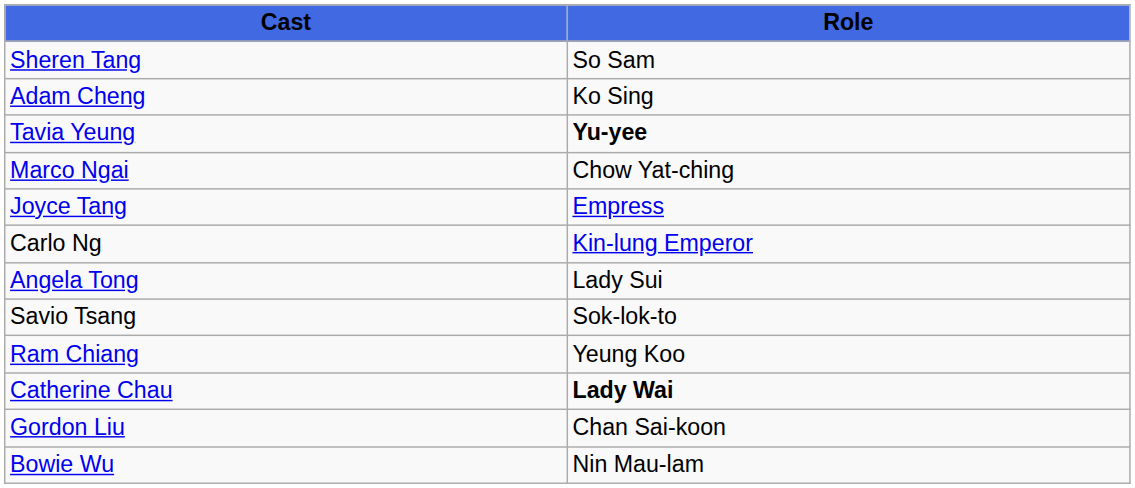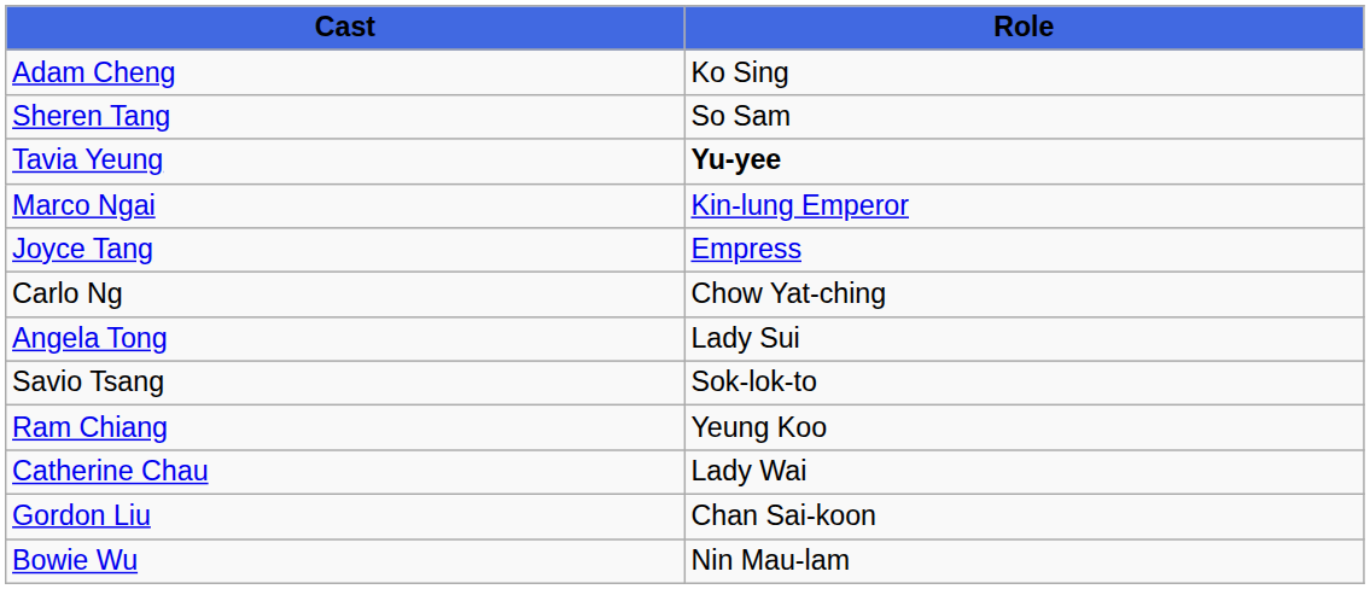 <table class="wikitable">
 <tr>
 <th style="background:RoyalBlue; width:17%">Cast</th>
 <th style="background:RoyalBlue; width:17%">Role</th>
 </tr>
 <tr>
+<td><a href='#'>Adam Cheng</a></td>
+<td>Ko Sing</td>
+</tr>
+<tr>
 <td><a href='#'>Sheren Tang</a></td>
 <td>So Sam</td>
-</tr>
-<tr>
-<td><a href='#'>Adam Cheng</a></td>
-<td>Ko Sing</td>
 </tr>
 <tr>
 <td><a href='#'>Tavia Yeung</a></td>
 <td><strong>Yu-yee</strong></td>
 </tr>
 <tr>
 <td><a href='#'>Marco Ngai</a></td>
-<td>Chow Yat-ching</td>
+<td><a href='#'>Kin-lung Emperor</a></td>
 </tr>
 <tr>
 <td><a href='#'>Joyce Tang</a></td>
 <td><a href='#'>Empress</a></td>
 </tr>
 <tr>
 <td>Carlo Ng</td>
-<td><a href='#'>Kin-lung Emperor</a></td>
+<td>Chow Yat-ching</td>
 </tr>
 <tr>
 <td><a href='#'>Angela Tong</a></td>
 <td>Lady Sui</td>
 </tr>
 <tr>
 <td>Savio Tsang</td>
 <td>Sok-lok-to</td>
 </tr>
 <tr>
 <td><a href='#'>Ram Chiang</a></td>
 <td>Yeung Koo</td>
 </tr>
 <tr>
 <td><a href='#'>Catherine Chau</a></td>
-<td><strong>Lady Wai</strong></td>
+<td>Lady Wai</td>
 </tr>
 <tr>
 <td><a href='#'>Gordon Liu</a></td>
 <td>Chan Sai-koon</td>
 </tr>
 <tr>
 <td><a href='#'>Bowie Wu</a></td>
 <td>Nin Mau-lam</td>
 </tr>
 </table>
